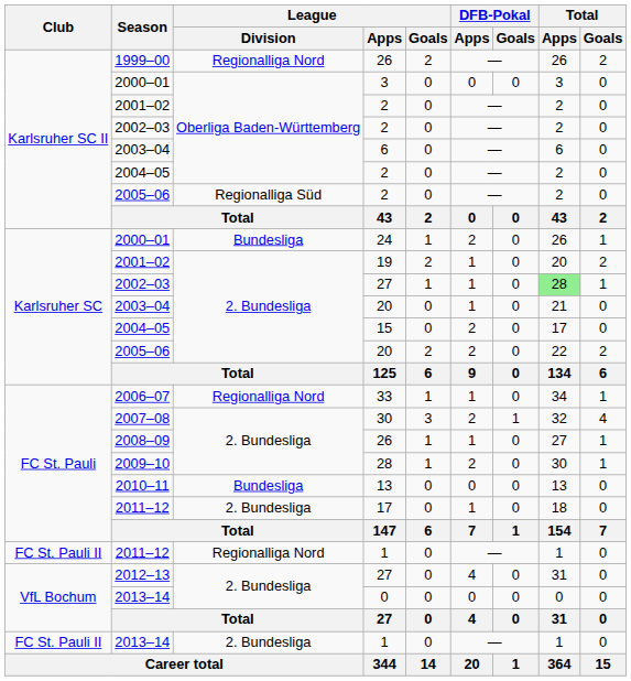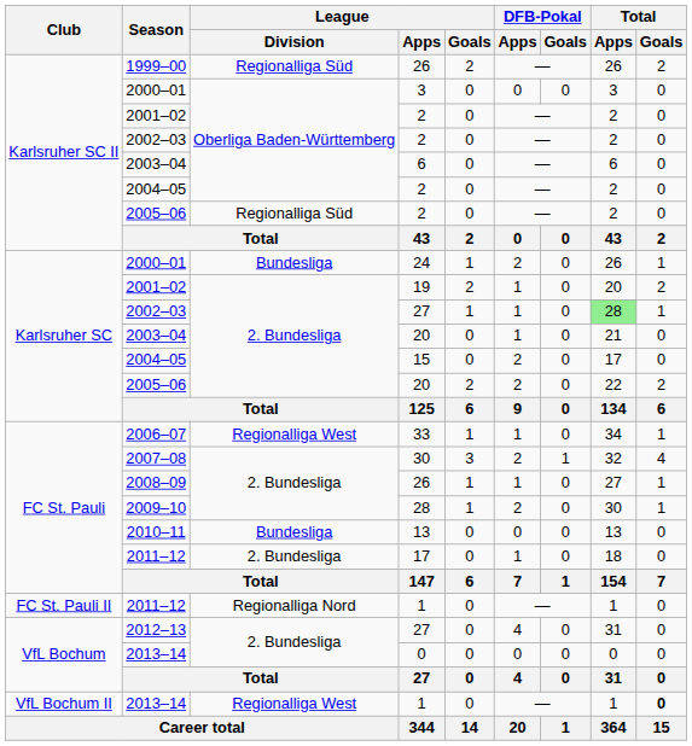 <table class="wikitable" style="text-align:center">
 <tr>
 <th rowspan="2">Club</th>
 <th rowspan="2">Season</th>
 <th colspan="3">League</th>
 <th colspan="2"><a href='#'>DFB-Pokal</a></th>
 <th colspan="2">Total</th>
 </tr>
 <tr>
 <th>Division</th>
 <th>Apps</th>
 <th>Goals</th>
 <th>Apps</th>
 <th>Goals</th>
 <th>Apps</th>
 <th>Goals</th>
 </tr>
 <tr>
 <td rowspan="8"><a href='#'>Karlsruher SC II</a></td>
 <td><a href='#'>1999–00</a></td>
-<td><a href='#'>Regionalliga Nord</a></td>
+<td><a href='#'>Regionalliga Süd</a></td>
 <td>26</td>
 <td>2</td>
 <td colspan="2">—</td>
 <td>26</td>
 <td>2</td>
 </tr>
 <tr>
 <td>2000–01</td>
 <td rowspan="5"><a href='#'>Oberliga Baden-Württemberg</a></td>
 <td>3</td>
 <td>0</td>
 <td>0</td>
 <td>0</td>
 <td>3</td>
 <td>0</td>
 </tr>
 <tr>
 <td>2001–02</td>
 <td>2</td>
 <td>0</td>
 <td colspan="2">—</td>
 <td>2</td>
 <td>0</td>
 </tr>
 <tr>
 <td>2002–03</td>
 <td>2</td>
 <td>0</td>
 <td colspan="2">—</td>
 <td>2</td>
 <td>0</td>
 </tr>
 <tr>
 <td>2003–04</td>
 <td>6</td>
 <td>0</td>
 <td colspan="2">—</td>
 <td>6</td>
 <td>0</td>
 </tr>
 <tr>
 <td>2004–05</td>
 <td>2</td>
 <td>0</td>
 <td colspan="2">—</td>
 <td>2</td>
 <td>0</td>
 </tr>
 <tr>
 <td><a href='#'>2005–06</a></td>
 <td>Regionalliga Süd</td>
 <td>2</td>
 <td>0</td>
 <td colspan="2">—</td>
 <td>2</td>
 <td>0</td>
 </tr>
 <tr>
 <th colspan="2">Total</th>
 <th>43</th>
 <th>2</th>
 <th>0</th>
 <th>0</th>
 <th>43</th>
 <th>2</th>
 </tr>
 <tr>
 <td rowspan="7"><a href='#'>Karlsruher SC</a></td>
 <td><a href='#'>2000–01</a></td>
 <td><a href='#'>Bundesliga</a></td>
 <td>24</td>
 <td>1</td>
 <td>2</td>
 <td>0</td>
 <td>26</td>
 <td>1</td>
 </tr>
 <tr>
 <td><a href='#'>2001–02</a></td>
 <td rowspan="5"><a href='#'>2. Bundesliga</a></td>
 <td>19</td>
 <td>2</td>
 <td>1</td>
 <td>0</td>
 <td>20</td>
 <td>2</td>
 </tr>
 <tr>
 <td><a href='#'>2002–03</a></td>
 <td>27</td>
 <td>1</td>
 <td>1</td>
 <td>0</td>
 <td style="background: lightgreen;">28</td>
 <td>1</td>
 </tr>
 <tr>
 <td><a href='#'>2003–04</a></td>
 <td>20</td>
 <td>0</td>
 <td>1</td>
 <td>0</td>
 <td>21</td>
 <td>0</td>
 </tr>
 <tr>
 <td><a href='#'>2004–05</a></td>
 <td>15</td>
 <td>0</td>
 <td>2</td>
 <td>0</td>
 <td>17</td>
 <td>0</td>
 </tr>
 <tr>
 <td><a href='#'>2005–06</a></td>
 <td>20</td>
 <td>2</td>
 <td>2</td>
 <td>0</td>
 <td>22</td>
 <td>2</td>
 </tr>
 <tr>
 <th colspan="2">Total</th>
 <th>125</th>
 <th>6</th>
 <th>9</th>
 <th>0</th>
 <th>134</th>
 <th>6</th>
 </tr>
 <tr>
 <td rowspan="7"><a href='#'>FC St. Pauli</a></td>
 <td><a href='#'>2006–07</a></td>
-<td><a href='#'>Regionalliga Nord</a></td>
+<td><a href='#'>Regionalliga West</a></td>
 <td>33</td>
 <td>1</td>
 <td>1</td>
 <td>0</td>
 <td>34</td>
 <td>1</td>
 </tr>
 <tr>
 <td><a href='#'>2007–08</a></td>
 <td rowspan="3">2. Bundesliga</td>
 <td>30</td>
 <td>3</td>
 <td>2</td>
 <td>1</td>
 <td>32</td>
 <td>4</td>
 </tr>
 <tr>
 <td><a href='#'>2008–09</a></td>
 <td>26</td>
 <td>1</td>
 <td>1</td>
 <td>0</td>
 <td>27</td>
 <td>1</td>
 </tr>
 <tr>
 <td><a href='#'>2009–10</a></td>
 <td>28</td>
 <td>1</td>
 <td>2</td>
 <td>0</td>
 <td>30</td>
 <td>1</td>
 </tr>
 <tr>
 <td><a href='#'>2010–11</a></td>
 <td><a href='#'>Bundesliga</a></td>
 <td>13</td>
 <td>0</td>
 <td>0</td>
 <td>0</td>
 <td>13</td>
 <td>0</td>
 </tr>
 <tr>
 <td><a href='#'>2011–12</a></td>
 <td>2. Bundesliga</td>
 <td>17</td>
 <td>0</td>
 <td>1</td>
 <td>0</td>
 <td>18</td>
 <td>0</td>
 </tr>
 <tr>
 <th colspan="2">Total</th>
 <th>147</th>
 <th>6</th>
 <th>7</th>
 <th>1</th>
 <th>154</th>
 <th>7</th>
 </tr>
 <tr>
 <td><a href='#'>FC St. Pauli II</a></td>
 <td><a href='#'>2011–12</a></td>
 <td>Regionalliga Nord</td>
 <td>1</td>
 <td>0</td>
 <td colspan="2">—</td>
 <td>1</td>
 <td>0</td>
 </tr>
 <tr>
 <td rowspan="3"><a href='#'>VfL Bochum</a></td>
 <td><a href='#'>2012–13</a></td>
 <td rowspan="2">2. Bundesliga</td>
 <td>27</td>
 <td>0</td>
 <td>4</td>
 <td>0</td>
 <td>31</td>
 <td>0</td>
 </tr>
 <tr>
 <td><a href='#'>2013–14</a></td>
 <td>0</td>
 <td>0</td>
 <td>0</td>
 <td>0</td>
 <td>0</td>
 <td>0</td>
 </tr>
 <tr>
 <th colspan="2">Total</th>
 <th>27</th>
 <th>0</th>
 <th>4</th>
 <th>0</th>
 <th>31</th>
 <th>0</th>
 </tr>
 <tr>
-<td><a href='#'>FC St. Pauli II</a></td>
+<td><a href='#'>VfL Bochum II</a></td>
 <td><a href='#'>2013–14</a></td>
-<td>2. Bundesliga</td>
+<td><a href='#'>Regionalliga West</a></td>
 <td>1</td>
 <td>0</td>
 <td colspan="2">—</td>
 <td>1</td>
-<td>0</td>
+<td><strong>0</strong></td>
 </tr>
 <tr>
 <th colspan="3">Career total</th>
 <th>344</th>
 <th>14</th>
 <th>20</th>
 <th>1</th>
 <th>364</th>
 <th>15</th>
 </tr>
 </table>
